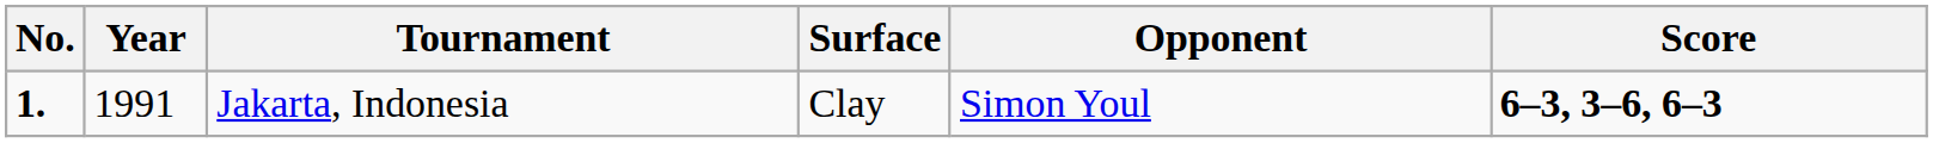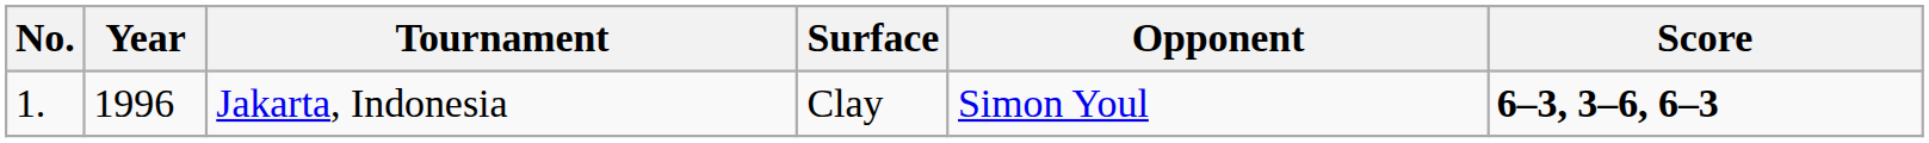 <table class="sortable wikitable" style=font-size:97%>
 <tr>
 <th style="width:20px" class="unsortable">No.</th>
 <th style="width:40px">Year</th>
 <th style="width:220px">Tournament</th>
 <th style="width:50px">Surface</th>
 <th style="width:200px">Opponent</th>
 <th style="width:160px" class="unsortable">Score</th>
 </tr>
 <tr>
-<td><strong>1.</strong></td>
-<td>1991</td>
+<td>1.</td>
+<td>1996</td>
 <td><a href='#'>Jakarta</a>, Indonesia</td>
 <td>Clay</td>
 <td> <a href='#'>Simon Youl</a></td>
 <td><strong>6–3, 3–6, 6–3</strong></td>
 </tr>
 </table>
